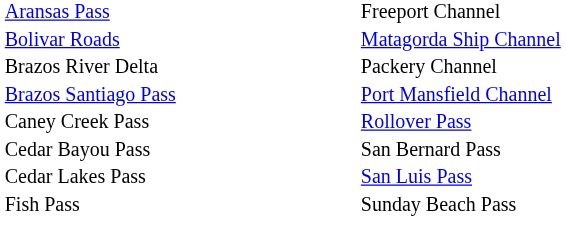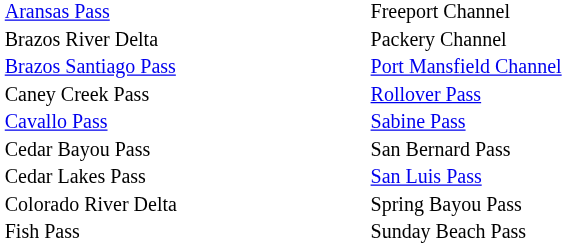 <table style="width: 70%; border: none; text-align: left;">
 <tr>
 <td><a href='#'>Aransas Pass</a></td>
 <td>Freeport Channel</td>
-</tr>
-<tr>
-<td><a href='#'>Bolivar Roads</a></td>
-<td><a href='#'>Matagorda Ship Channel</a></td>
 </tr>
 <tr>
 <td>Brazos River Delta</td>
 <td>Packery Channel</td>
 </tr>
 <tr>
 <td><a href='#'>Brazos Santiago Pass</a></td>
 <td><a href='#'>Port Mansfield Channel</a></td>
 </tr>
 <tr>
 <td>Caney Creek Pass</td>
 <td><a href='#'>Rollover Pass</a></td>
 </tr>
 <tr>
+<td><a href='#'>Cavallo Pass</a></td>
+<td><a href='#'>Sabine Pass</a></td>
+</tr>
+<tr>
 <td>Cedar Bayou Pass</td>
 <td>San Bernard Pass</td>
 </tr>
 <tr>
 <td>Cedar Lakes Pass</td>
 <td><a href='#'>San Luis Pass</a></td>
 </tr>
 <tr>
+<td>Colorado River Delta</td>
+<td>Spring Bayou Pass</td>
+</tr>
+<tr>
 <td>Fish Pass</td>
 <td>Sunday Beach Pass</td>
 </tr>
 </table>
